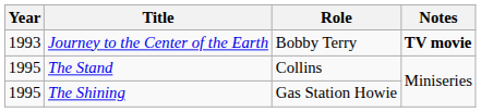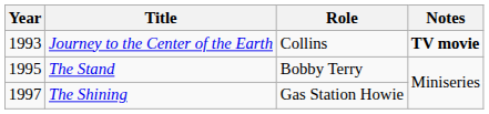 <table class="wikitable">
 <tr>
 <th>Year</th>
 <th>Title</th>
 <th>Role</th>
 <th>Notes</th>
 </tr>
 <tr>
 <td>1993</td>
 <td><em><a href='#'>Journey to the Center of the Earth</a></em></td>
-<td>Bobby Terry</td>
+<td>Collins</td>
 <td><strong>TV movie</strong></td>
 </tr>
 <tr>
 <td>1995</td>
 <td><em><a href='#'>The Stand</a></em></td>
-<td>Collins</td>
+<td>Bobby Terry</td>
 <td rowspan=2>Miniseries</td>
 </tr>
 <tr>
-<td>1995</td>
+<td>1997</td>
 <td><em><a href='#'>The Shining</a></em></td>
 <td>Gas Station Howie</td>
 </tr>
 </table>
